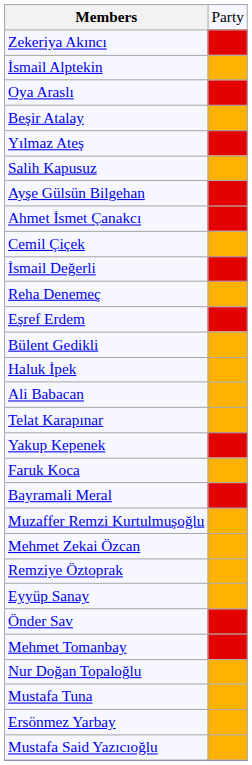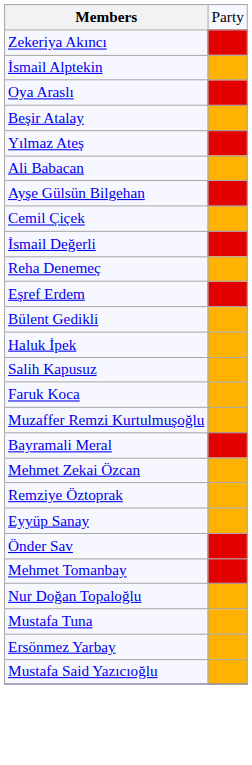 <table class=wikitable style="border:1px solid #8888aa; background-color:#f7f8ff; padding:0px; font-size:90%;">
 <tr>
 <th>Members</th>
 <td>Party</td>
 </tr>
 <tr>
 <td><a href='#'>Zekeriya Akıncı</a></td>
 <td style="background: #e30000"></td>
 </tr>
 <tr>
 <td><a href='#'>İsmail Alptekin</a></td>
 <td style="background: #ffb300"></td>
 </tr>
 <tr>
 <td><a href='#'>Oya Araslı</a></td>
 <td style="background: #e30000"></td>
 </tr>
 <tr>
 <td><a href='#'>Beşir Atalay</a></td>
 <td style="background: #ffb300"></td>
 </tr>
 <tr>
 <td><a href='#'>Yılmaz Ateş</a></td>
 <td style="background: #e30000"></td>
 </tr>
 <tr>
-<td><a href='#'>Salih Kapusuz</a></td>
+<td><a href='#'>Ali Babacan</a></td>
 <td style="background: #ffb300"></td>
 </tr>
 <tr>
 <td><a href='#'>Ayşe Gülsün Bilgehan</a></td>
-<td style="background: #e30000"></td>
-</tr>
-<tr>
-<td><a href='#'>Ahmet İsmet Çanakcı</a></td>
 <td style="background: #e30000"></td>
 </tr>
 <tr>
 <td><a href='#'>Cemil Çiçek</a></td>
 <td style="background: #ffb300"></td>
 </tr>
 <tr>
 <td><a href='#'>İsmail Değerli</a></td>
 <td style="background: #e30000"></td>
 </tr>
 <tr>
 <td><a href='#'>Reha Denemeç</a></td>
 <td style="background: #ffb300"></td>
 </tr>
 <tr>
 <td><a href='#'>Eşref Erdem</a></td>
 <td style="background: #e30000"></td>
 </tr>
 <tr>
 <td><a href='#'>Bülent Gedikli</a></td>
 <td style="background: #ffb300"></td>
 </tr>
 <tr>
 <td><a href='#'>Haluk İpek</a></td>
 <td style="background: #ffb300"></td>
 </tr>
 <tr>
-<td><a href='#'>Ali Babacan</a></td>
+<td><a href='#'>Salih Kapusuz</a></td>
 <td style="background: #ffb300"></td>
-</tr>
-<tr>
-<td><a href='#'>Telat Karapınar</a></td>
-<td style="background: #ffb300"></td>
-</tr>
-<tr>
-<td><a href='#'>Yakup Kepenek</a></td>
-<td style="background: #e30000"></td>
 </tr>
 <tr>
 <td><a href='#'>Faruk Koca</a></td>
 <td style="background: #ffb300"></td>
 </tr>
 <tr>
+<td><a href='#'>Muzaffer Remzi Kurtulmuşoğlu</a></td>
+<td style="background: #ffb300"></td>
+</tr>
+<tr>
 <td><a href='#'>Bayramali Meral</a></td>
 <td style="background: #e30000"></td>
-</tr>
-<tr>
-<td><a href='#'>Muzaffer Remzi Kurtulmuşoğlu</a></td>
-<td style="background: #ffb300"></td>
 </tr>
 <tr>
 <td><a href='#'>Mehmet Zekai Özcan</a></td>
 <td style="background: #ffb300"></td>
 </tr>
 <tr>
 <td><a href='#'>Remziye Öztoprak</a></td>
 <td style="background: #ffb300"></td>
 </tr>
 <tr>
 <td><a href='#'>Eyyüp Sanay</a></td>
 <td style="background: #ffb300"></td>
 </tr>
 <tr>
 <td><a href='#'>Önder Sav</a></td>
 <td style="background: #e30000"></td>
 </tr>
 <tr>
 <td><a href='#'>Mehmet Tomanbay</a></td>
 <td style="background: #e30000"></td>
 </tr>
 <tr>
 <td><a href='#'>Nur Doğan Topaloğlu</a></td>
 <td style="background: #ffb300"></td>
 </tr>
 <tr>
 <td><a href='#'>Mustafa Tuna</a></td>
 <td style="background: #ffb300"></td>
 </tr>
 <tr>
 <td><a href='#'>Ersönmez Yarbay</a></td>
 <td style="background: #ffb300"></td>
 </tr>
 <tr>
 <td><a href='#'>Mustafa Said Yazıcıoğlu</a></td>
 <td style="background: #ffb300"></td>
 </tr>
 <tr>
 </tr>
 </table>
